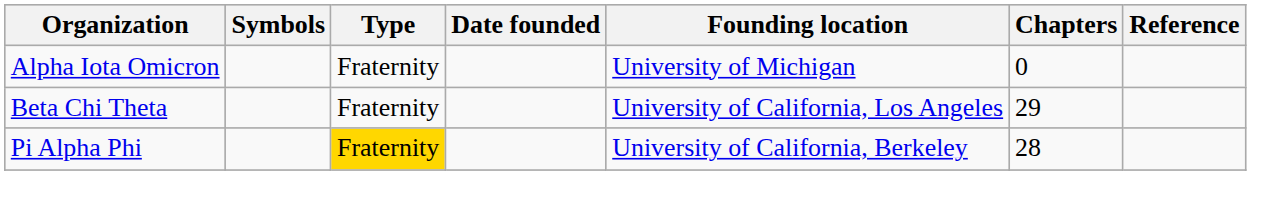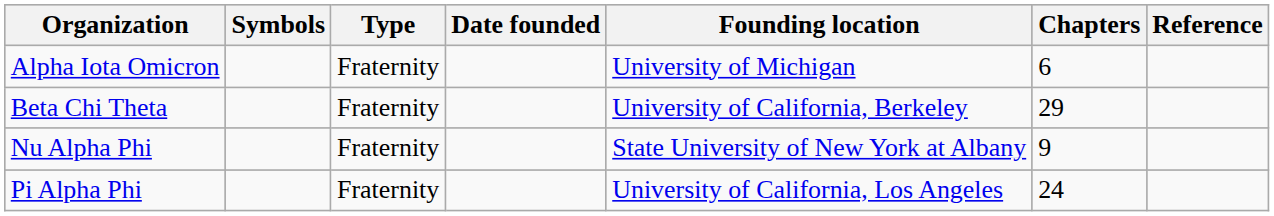 <table class="wikitable sortable">
 <tr>
 <th>Organization</th>
 <th>Symbols</th>
 <th>Type</th>
 <th>Date founded</th>
 <th>Founding location</th>
 <th>Chapters</th>
 <th>Reference</th>
 </tr>
 <tr>
 <td><a href='#'>Alpha Iota Omicron</a></td>
 <td><strong></strong></td>
 <td>Fraternity</td>
 <td></td>
 <td><a href='#'>University of Michigan</a></td>
-<td>0</td>
+<td>6</td>
 </tr>
 <tr>
 <td><a href='#'>Beta Chi Theta</a></td>
 <td><strong></strong></td>
 <td>Fraternity</td>
 <td></td>
-<td><a href='#'>University of California, Los Angeles</a></td>
+<td><a href='#'>University of California, Berkeley</a></td>
 <td>29</td>
+<td></td>
+</tr>
+<tr>
+<td><a href='#'>Nu Alpha Phi</a></td>
+<td><strong></strong></td>
+<td>Fraternity</td>
+<td></td>
+<td><a href='#'>State University of New York at Albany</a></td>
+<td>9</td>
 <td></td>
 </tr>
 <tr>
 <td><a href='#'>Pi Alpha Phi</a></td>
 <td><strong></strong></td>
-<td style="background: gold;">Fraternity</td>
+<td>Fraternity</td>
 <td></td>
-<td><a href='#'>University of California, Berkeley</a></td>
-<td>28</td>
+<td><a href='#'>University of California, Los Angeles</a></td>
+<td>24</td>
 <td></td>
 </tr>
 </table>
